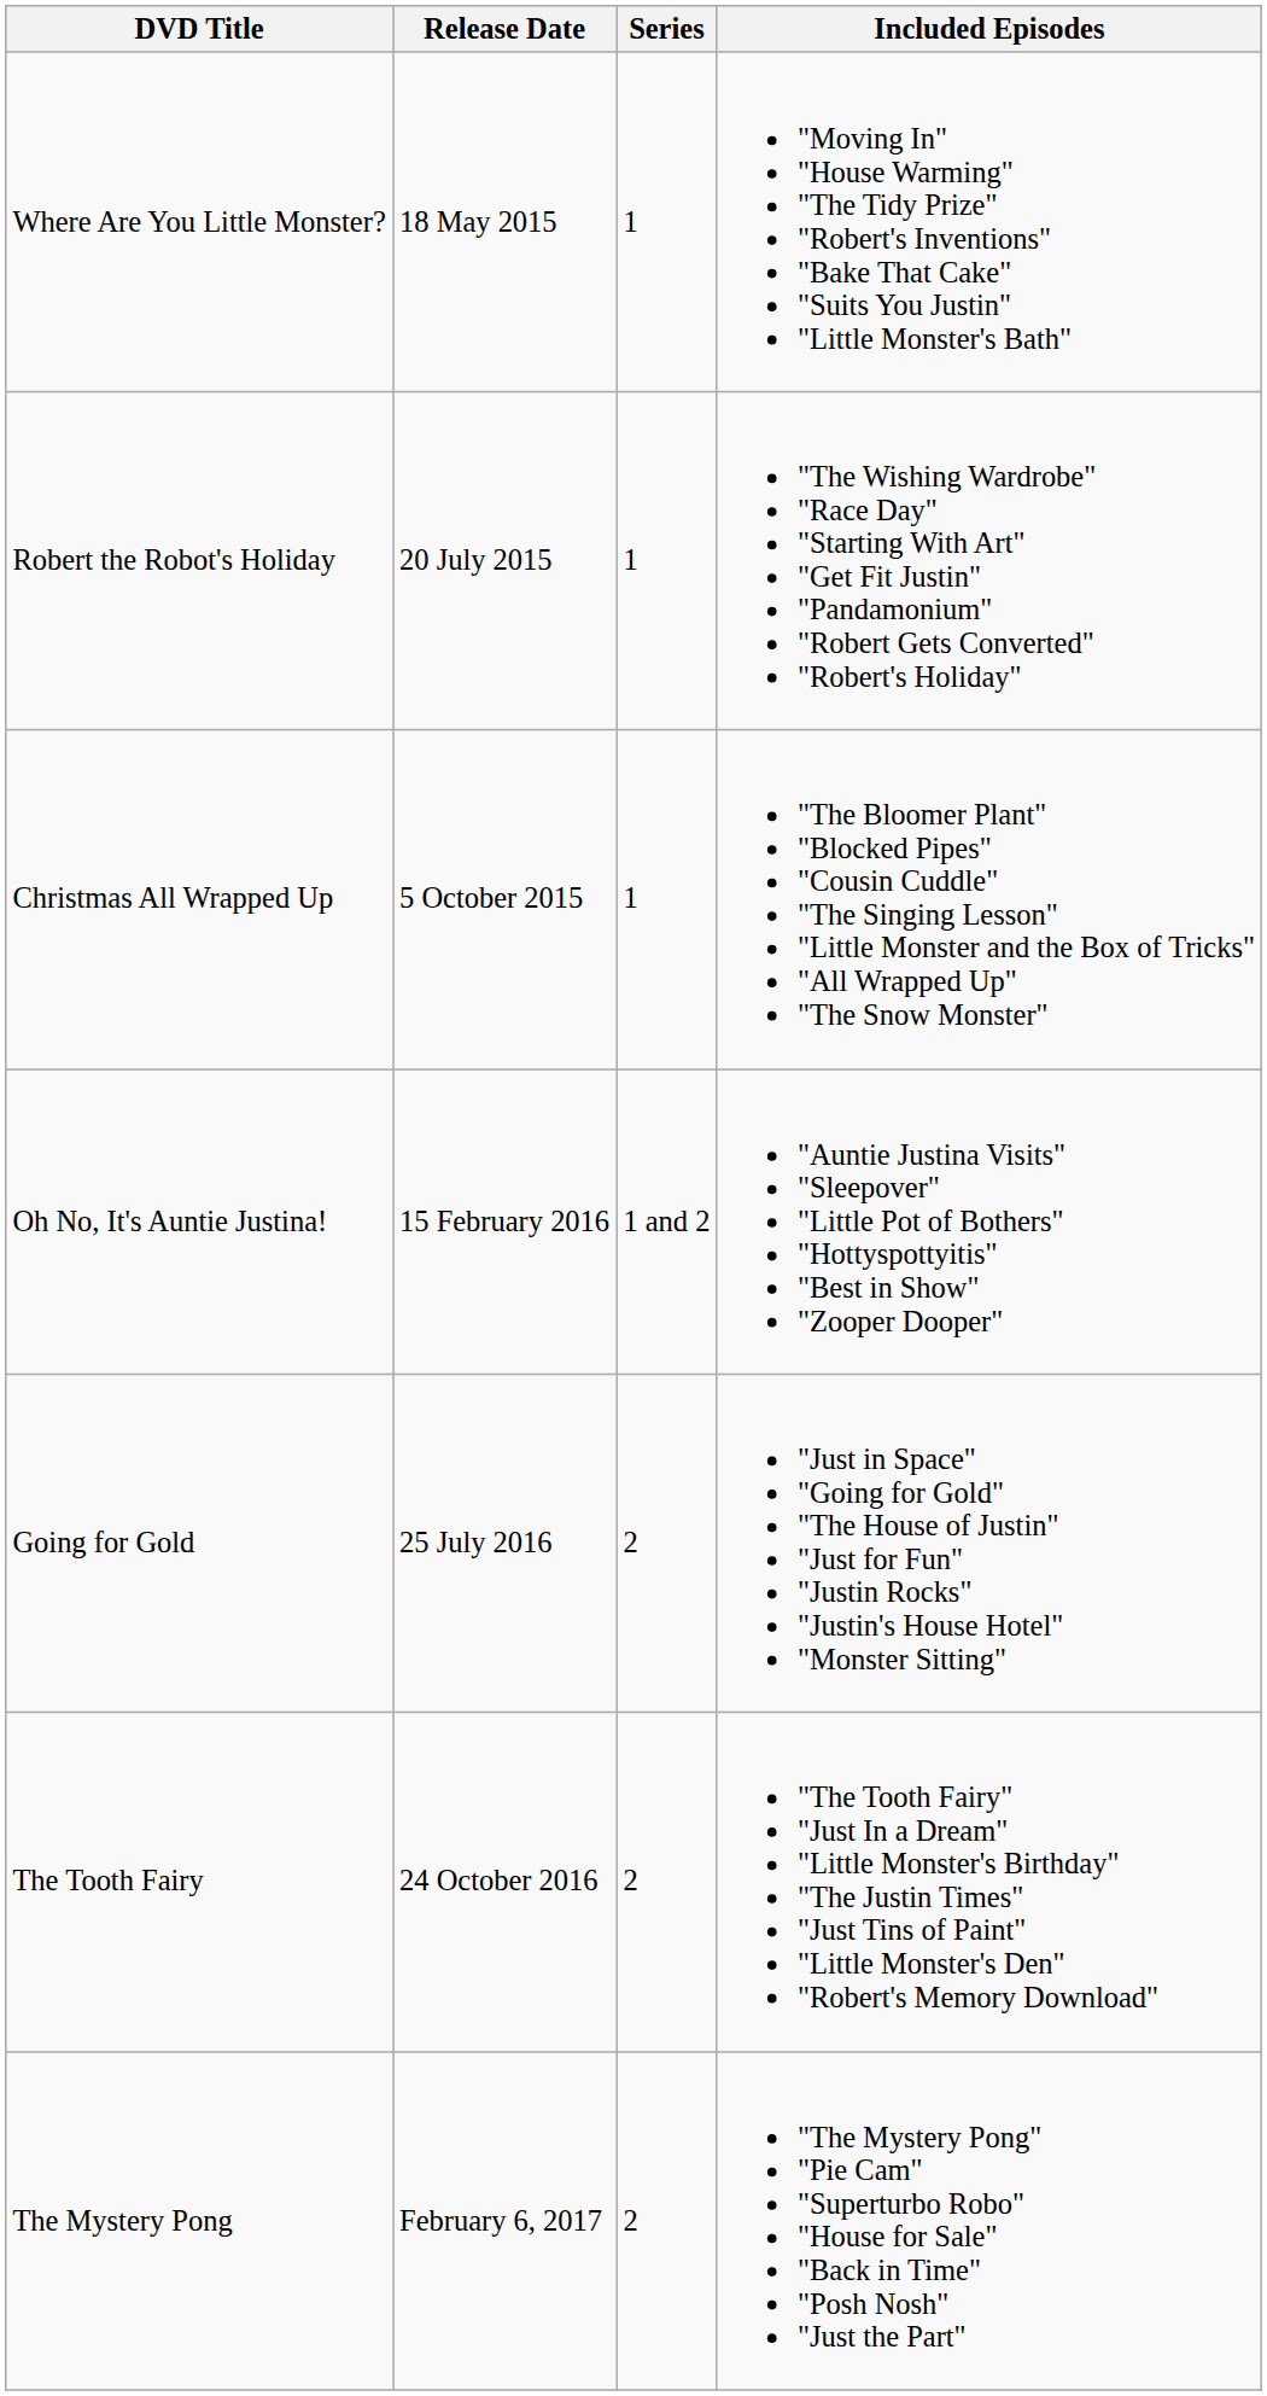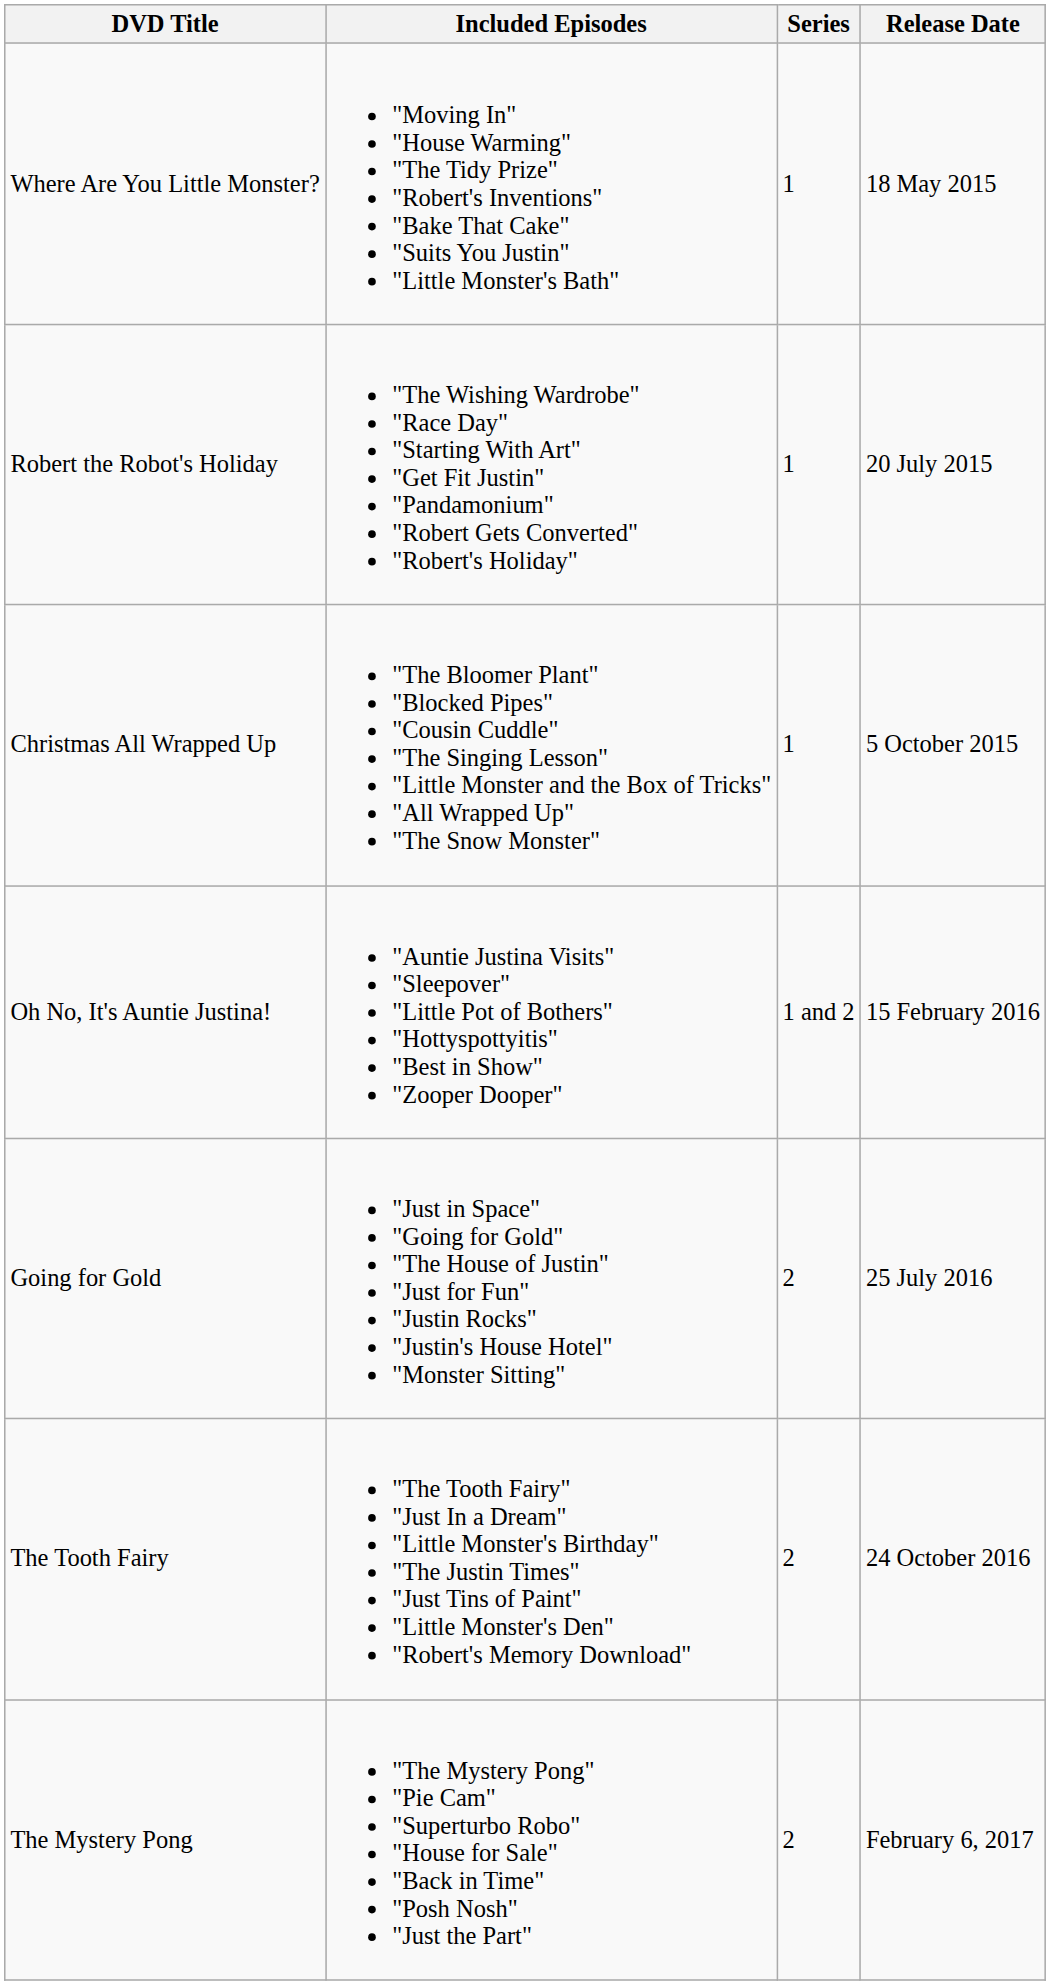 <table class="wikitable" border="1">
 <tr>
 <th>DVD Title</th>
+<th>Included Episodes</th>
+<th>Series</th>
 <th>Release Date</th>
-<th>Series</th>
-<th>Included Episodes</th>
 </tr>
 <tr>
 <td>Where Are You Little Monster?</td>
+<td><br><ul><li>"Moving In"</li><li>"House Warming"</li><li>"The Tidy Prize"</li><li>"Robert's Inventions"</li><li>"Bake That Cake"</li><li>"Suits You Justin"</li><li>"Little Monster's Bath"</li></ul></td>
+<td>1</td>
 <td>18 May 2015</td>
-<td>1</td>
-<td><br><ul><li>"Moving In"</li><li>"House Warming"</li><li>"The Tidy Prize"</li><li>"Robert's Inventions"</li><li>"Bake That Cake"</li><li>"Suits You Justin"</li><li>"Little Monster's Bath"</li></ul></td>
 </tr>
 <tr>
 <td>Robert the Robot's Holiday</td>
+<td><br><ul><li>"The Wishing Wardrobe"</li><li>"Race Day"</li><li>"Starting With Art"</li><li>"Get Fit Justin"</li><li>"Pandamonium"</li><li>"Robert Gets Converted"</li><li>"Robert's Holiday"</li></ul></td>
+<td>1</td>
 <td>20 July 2015</td>
-<td>1</td>
-<td><br><ul><li>"The Wishing Wardrobe"</li><li>"Race Day"</li><li>"Starting With Art"</li><li>"Get Fit Justin"</li><li>"Pandamonium"</li><li>"Robert Gets Converted"</li><li>"Robert's Holiday"</li></ul></td>
 </tr>
 <tr>
 <td>Christmas All Wrapped Up</td>
+<td><br><ul><li>"The Bloomer Plant"</li><li>"Blocked Pipes"</li><li>"Cousin Cuddle"</li><li>"The Singing Lesson"</li><li>"Little Monster and the Box of Tricks"</li><li>"All Wrapped Up"</li><li>"The Snow Monster"</li></ul></td>
+<td>1</td>
 <td>5 October 2015</td>
-<td>1</td>
-<td><br><ul><li>"The Bloomer Plant"</li><li>"Blocked Pipes"</li><li>"Cousin Cuddle"</li><li>"The Singing Lesson"</li><li>"Little Monster and the Box of Tricks"</li><li>"All Wrapped Up"</li><li>"The Snow Monster"</li></ul></td>
 </tr>
 <tr>
 <td>Oh No, It's Auntie Justina!</td>
+<td><br><ul><li>"Auntie Justina Visits"</li><li>"Sleepover"</li><li>"Little Pot of Bothers"</li><li>"Hottyspottyitis"</li><li>"Best in Show"</li><li>"Zooper Dooper"</li></ul></td>
+<td>1 and 2</td>
 <td>15 February 2016</td>
-<td>1 and 2</td>
-<td><br><ul><li>"Auntie Justina Visits"</li><li>"Sleepover"</li><li>"Little Pot of Bothers"</li><li>"Hottyspottyitis"</li><li>"Best in Show"</li><li>"Zooper Dooper"</li></ul></td>
 </tr>
 <tr>
 <td>Going for Gold</td>
+<td><br><ul><li>"Just in Space"</li><li>"Going for Gold"</li><li>"The House of Justin"</li><li>"Just for Fun"</li><li>"Justin Rocks"</li><li>"Justin's House Hotel"</li><li>"Monster Sitting"</li></ul></td>
+<td>2</td>
 <td>25 July 2016</td>
-<td>2</td>
-<td><br><ul><li>"Just in Space"</li><li>"Going for Gold"</li><li>"The House of Justin"</li><li>"Just for Fun"</li><li>"Justin Rocks"</li><li>"Justin's House Hotel"</li><li>"Monster Sitting"</li></ul></td>
 </tr>
 <tr>
 <td>The Tooth Fairy</td>
+<td><br><ul><li>"The Tooth Fairy"</li><li>"Just In a Dream"</li><li>"Little Monster's Birthday"</li><li>"The Justin Times"</li><li>"Just Tins of Paint"</li><li>"Little Monster's Den"</li><li>"Robert's Memory Download"</li></ul></td>
+<td>2</td>
 <td>24 October 2016</td>
-<td>2</td>
-<td><br><ul><li>"The Tooth Fairy"</li><li>"Just In a Dream"</li><li>"Little Monster's Birthday"</li><li>"The Justin Times"</li><li>"Just Tins of Paint"</li><li>"Little Monster's Den"</li><li>"Robert's Memory Download"</li></ul></td>
 </tr>
 <tr>
 <td>The Mystery Pong</td>
+<td><br><ul><li>"The Mystery Pong"</li><li>"Pie Cam"</li><li>"Superturbo Robo"</li><li>"House for Sale"</li><li>"Back in Time"</li><li>"Posh Nosh"</li><li>"Just the Part"</li></ul></td>
+<td>2</td>
 <td>February 6, 2017</td>
-<td>2</td>
-<td><br><ul><li>"The Mystery Pong"</li><li>"Pie Cam"</li><li>"Superturbo Robo"</li><li>"House for Sale"</li><li>"Back in Time"</li><li>"Posh Nosh"</li><li>"Just the Part"</li></ul></td>
 </tr>
 </table>
